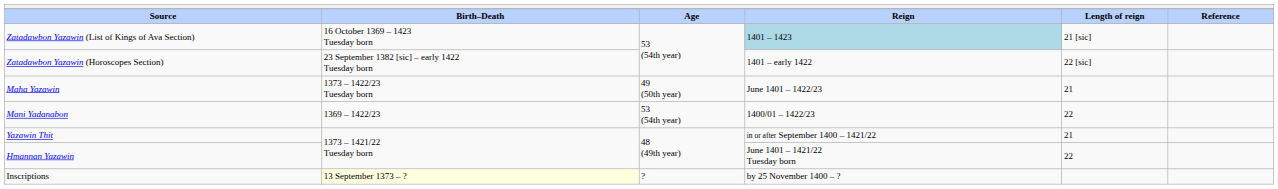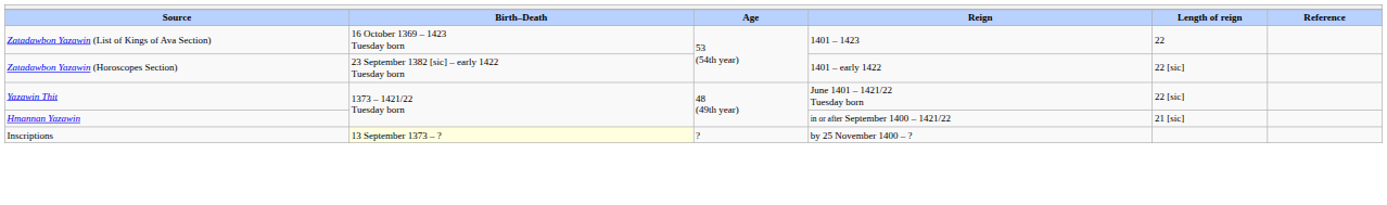 <table class="wikitable collapsible" style="min-width:60em; margin:0.3em auto; font-size:88%;">
 <tr>
 <th colspan=6></th>
 </tr>
 <tr>
 </tr>
 <tr>
 <th style="background-color:#B9D1FF" width=15%>Source</th>
 <th style="background-color:#B9D1FF" width=15%>Birth–Death</th>
 <th style="background-color:#B9D1FF" width=5%>Age</th>
 <th style="background-color:#B9D1FF" width=15%>Reign</th>
 <th style="background-color:#B9D1FF" width=5%>Length of reign</th>
 <th style="background-color:#B9D1FF" width=5%>Reference</th>
 </tr>
 <tr>
 <td><em><a href='#'>Zatadawbon Yazawin</a></em> (List of Kings of Ava Section)</td>
 <td> 16 October 1369 – 1423 <br> Tuesday born</td>
 <td rowspan=2>53 <br> (54th year)</td>
-<td style="background: lightblue;">1401 – 1423</td>
-<td>21 [sic]</td>
+<td>1401 – 1423</td>
+<td>22</td>
 <td></td>
 </tr>
 <tr>
 <td><em><a href='#'>Zatadawbon Yazawin</a></em> (Horoscopes Section)</td>
 <td> 23 September 1382 [sic] – early 1422 <br> Tuesday born</td>
 <td>1401 – early 1422</td>
 <td>22 [sic]</td>
 <td></td>
 </tr>
 <tr>
-<td><em><a href='#'>Maha Yazawin</a></em></td>
-<td> 1373 – 1422/23 <br> Tuesday born</td>
-<td>49 <br> (50th year)</td>
-<td>June 1401 – 1422/23</td>
-<td>21</td>
-<td></td>
-</tr>
-<tr>
-<td><em><a href='#'>Mani Yadanabon</a></em></td>
-<td> 1369 – 1422/23</td>
-<td>53 <br> (54th year)</td>
-<td>1400/01 – 1422/23</td>
-<td>22</td>
-<td></td>
-</tr>
-<tr>
 <td><em><a href='#'>Yazawin Thit</a></em></td>
 <td rowspan=2> 1373 – 1421/22 <br> Tuesday born</td>
 <td rowspan=2>48 <br> (49th year)</td>
-<td><small>in or after</small> September 1400 – 1421/22</td>
-<td>21</td>
+<td>June 1401 – 1421/22 <br> Tuesday born</td>
+<td>22 [sic]</td>
 <td></td>
 </tr>
 <tr>
 <td><em><a href='#'>Hmannan Yazawin</a></em></td>
-<td>June 1401 – 1421/22 <br> Tuesday born</td>
-<td>22</td>
+<td><small>in or after</small> September 1400 – 1421/22</td>
+<td>21 [sic]</td>
 <td></td>
 </tr>
 <tr>
 <td>Inscriptions</td>
 <td style="background: lightyellow;">13 September 1373 – ?</td>
 <td>?</td>
 <td>by 25 November 1400 – ?</td>
 <td></td>
 <td> <br> </td>
 </tr>
 </table>
